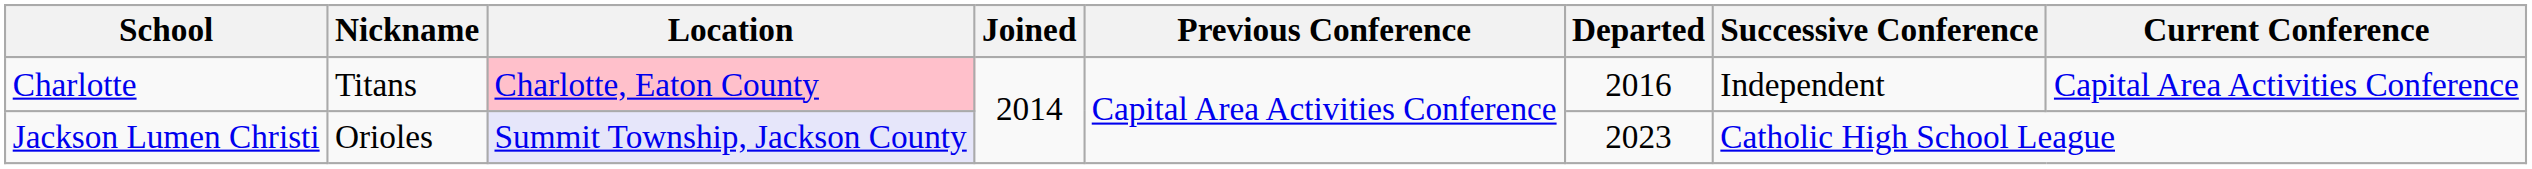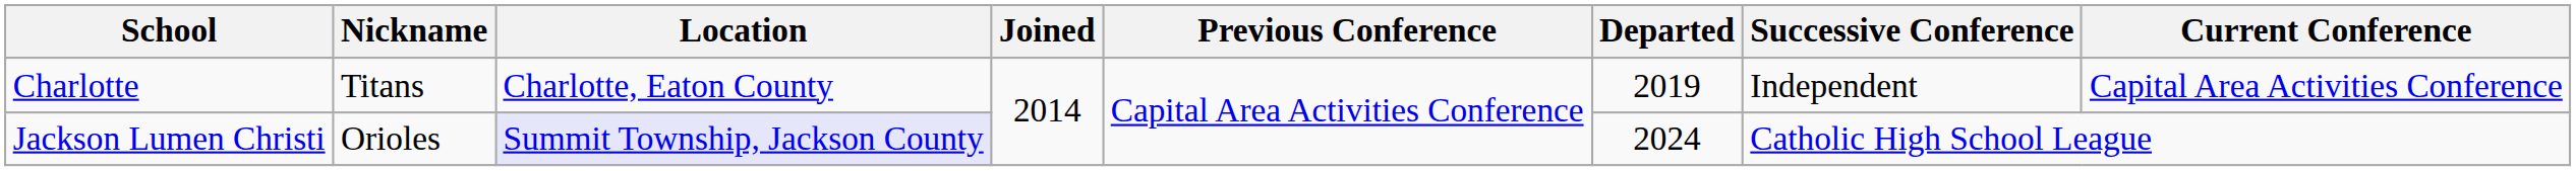 <table class="wikitable sortable">
 <tr>
 <th>School</th>
 <th>Nickname</th>
 <th>Location</th>
 <th>Joined</th>
 <th>Previous Conference</th>
 <th>Departed</th>
 <th>Successive Conference</th>
 <th>Current Conference</th>
 </tr>
 <tr>
 <td><a href='#'>Charlotte</a></td>
 <td>Titans</td>
-<td style="background: pink;"><a href='#'>Charlotte, Eaton County</a></td>
+<td><a href='#'>Charlotte, Eaton County</a></td>
 <td rowspan=2 style="text-align:center;">2014</td>
 <td rowspan=2><a href='#'>Capital Area Activities Conference</a></td>
-<td style="text-align:center;">2016</td>
+<td style="text-align:center;">2019</td>
 <td>Independent</td>
 <td><a href='#'>Capital Area Activities Conference</a></td>
 </tr>
 <tr>
 <td><a href='#'>Jackson Lumen Christi</a></td>
 <td>Orioles</td>
 <td style="background: lavender;"><a href='#'>Summit Township, Jackson County</a></td>
-<td style="text-align:center;">2023</td>
+<td style="text-align:center;">2024</td>
 <td colspan=2><a href='#'>Catholic High School League</a></td>
 </tr>
 </table>
